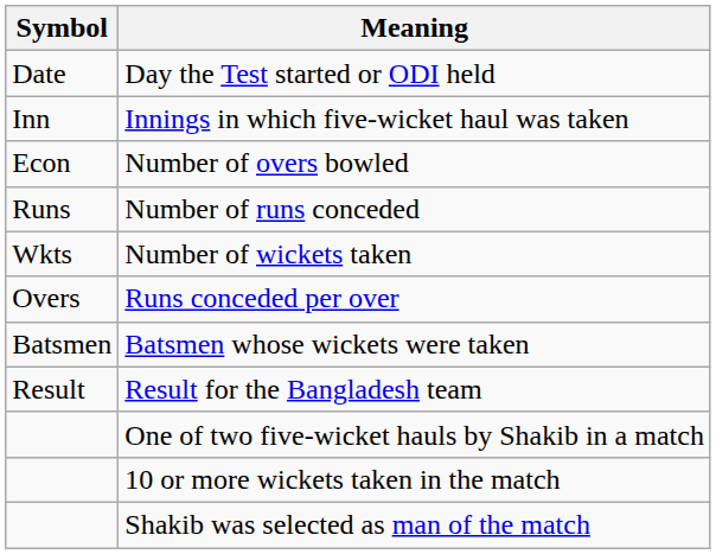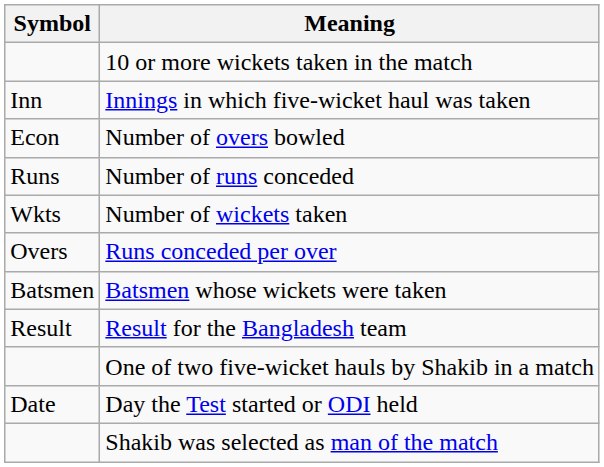 <table class="wikitable"  style="float:left margin-left: 10px;">
 <tr>
 <th>Symbol</th>
 <th>Meaning</th>
 </tr>
 <tr>
-<td>Date</td>
-<td>Day the <a href='#'>Test</a> started or <a href='#'>ODI</a> held</td>
+<td></td>
+<td>10 or more wickets taken in the match</td>
 </tr>
 <tr>
 <td>Inn</td>
 <td><a href='#'>Innings</a> in which five-wicket haul was taken</td>
 </tr>
 <tr>
 <td>Econ</td>
 <td>Number of <a href='#'>overs</a> bowled</td>
 </tr>
 <tr>
 <td>Runs</td>
 <td>Number of <a href='#'>runs</a> conceded</td>
 </tr>
 <tr>
 <td>Wkts</td>
 <td>Number of <a href='#'>wickets</a> taken</td>
 </tr>
 <tr>
 <td>Overs</td>
 <td><a href='#'>Runs conceded per over</a></td>
 </tr>
 <tr>
 <td>Batsmen</td>
 <td><a href='#'>Batsmen</a> whose wickets were taken</td>
 </tr>
 <tr>
 <td>Result</td>
 <td><a href='#'>Result</a> for the <a href='#'>Bangladesh</a> team</td>
 </tr>
 <tr>
 <td></td>
 <td>One of two five-wicket hauls by Shakib in a match</td>
 </tr>
 <tr>
-<td></td>
-<td>10 or more wickets taken in the match</td>
+<td>Date</td>
+<td>Day the <a href='#'>Test</a> started or <a href='#'>ODI</a> held</td>
 </tr>
 <tr>
 <td></td>
 <td>Shakib was selected as <a href='#'>man of the match</a></td>
 </tr>
 </table>
